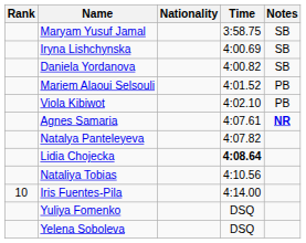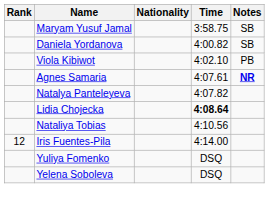 <table class="wikitable sortable" style="text-align:center">
 <tr>
 <th>Rank</th>
 <th>Name</th>
 <th>Nationality</th>
 <th>Time</th>
 <th>Notes</th>
 </tr>
 <tr>
 <td></td>
 <td align=left><a href='#'>Maryam Yusuf Jamal</a></td>
 <td align=left></td>
 <td>3:58.75</td>
 <td>SB</td>
 </tr>
 <tr>
 <td></td>
-<td align=left><a href='#'>Iryna Lishchynska</a></td>
-<td align=left></td>
-<td>4:00.69</td>
-<td>SB</td>
-</tr>
-<tr>
-<td></td>
 <td align=left><a href='#'>Daniela Yordanova</a></td>
 <td align=left></td>
 <td>4:00.82</td>
 <td>SB</td>
-</tr>
-<tr>
-<td></td>
-<td align=left><a href='#'>Mariem Alaoui Selsouli</a></td>
-<td align=left></td>
-<td>4:01.52</td>
-<td>PB</td>
 </tr>
 <tr>
 <td></td>
 <td align=left><a href='#'>Viola Kibiwot</a></td>
 <td align=left></td>
 <td>4:02.10</td>
 <td>PB</td>
 </tr>
 <tr>
 <td></td>
 <td align=left><a href='#'>Agnes Samaria</a></td>
 <td align=left></td>
 <td>4:07.61</td>
 <td><strong><a href='#'>NR</a></strong></td>
 </tr>
 <tr>
 <td></td>
 <td align=left><a href='#'>Natalya Panteleyeva</a></td>
 <td align=left></td>
 <td>4:07.82</td>
 <td></td>
 </tr>
 <tr>
 <td></td>
 <td align=left><a href='#'>Lidia Chojecka</a></td>
 <td align=left></td>
 <td><strong>4:08.64</strong></td>
 <td></td>
 </tr>
 <tr>
 <td></td>
 <td align=left><a href='#'>Nataliya Tobias</a></td>
 <td align=left></td>
 <td>4:10.56</td>
 <td></td>
 </tr>
 <tr>
-<td>10</td>
+<td>12</td>
 <td align=left><a href='#'>Iris Fuentes-Pila</a></td>
 <td align=left></td>
 <td>4:14.00</td>
 <td></td>
 </tr>
 <tr>
 <td></td>
 <td align=left><a href='#'>Yuliya Fomenko</a></td>
 <td align=left></td>
 <td>DSQ</td>
 <td></td>
 </tr>
 <tr>
 <td></td>
 <td align=left><a href='#'>Yelena Soboleva</a></td>
 <td align=left></td>
 <td>DSQ</td>
 <td></td>
 </tr>
 </table>
